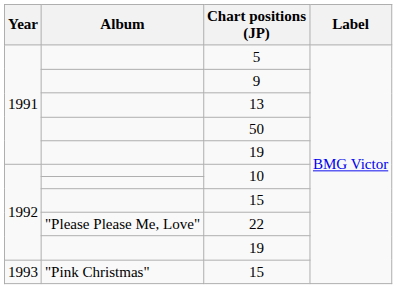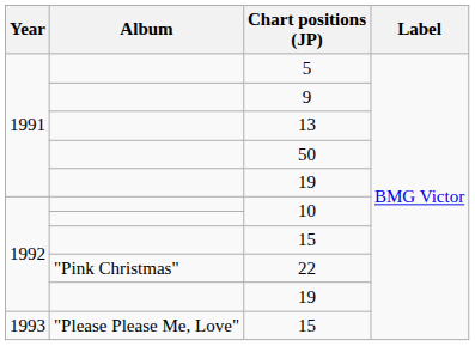 <table class="wikitable">
 <tr>
 <th>Year</th>
 <th>Album</th>
 <th>Chart positions<br>(JP)</th>
 <th>Label</th>
 </tr>
 <tr>
 <td rowspan="5">1991</td>
 <td></td>
 <td align="center">5</td>
 <td rowspan="11"><a href='#'>BMG Victor</a></td>
 </tr>
 <tr>
 <td></td>
 <td align="center">9</td>
 </tr>
 <tr>
 <td></td>
 <td align="center">13</td>
 </tr>
 <tr>
 <td></td>
 <td align="center">50</td>
 </tr>
 <tr>
 <td></td>
 <td align="center">19</td>
 </tr>
 <tr>
 <td rowspan="5">1992</td>
 <td></td>
 <td rowspan="2" align="Center">10</td>
 </tr>
 <tr>
 <td></td>
 </tr>
 <tr>
 <td></td>
 <td align="center">15</td>
 </tr>
 <tr>
-<td>"Please Please Me, Love"</td>
+<td>"Pink Christmas"</td>
 <td align="center">22</td>
 </tr>
 <tr>
 <td></td>
 <td align="center">19</td>
 </tr>
 <tr>
 <td>1993</td>
-<td>"Pink Christmas"</td>
+<td>"Please Please Me, Love"</td>
 <td align="center">15</td>
 </tr>
 </table>
